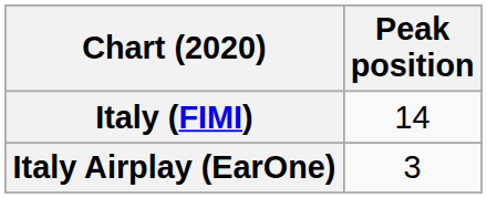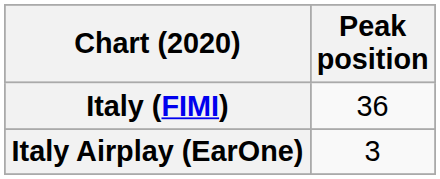 <table class="wikitable sortable plainrowheaders" style="text-align:center">
 <tr>
 <th scope="col">Chart (2020)</th>
 <th scope="col">Peak<br>position</th>
 </tr>
 <tr>
 <th scope="row">Italy (<a href='#'>FIMI</a>)</th>
-<td>14</td>
+<td>36</td>
 </tr>
 <tr>
 <th scope="row">Italy Airplay (EarOne)</th>
 <td>3</td>
 </tr>
 </table>
